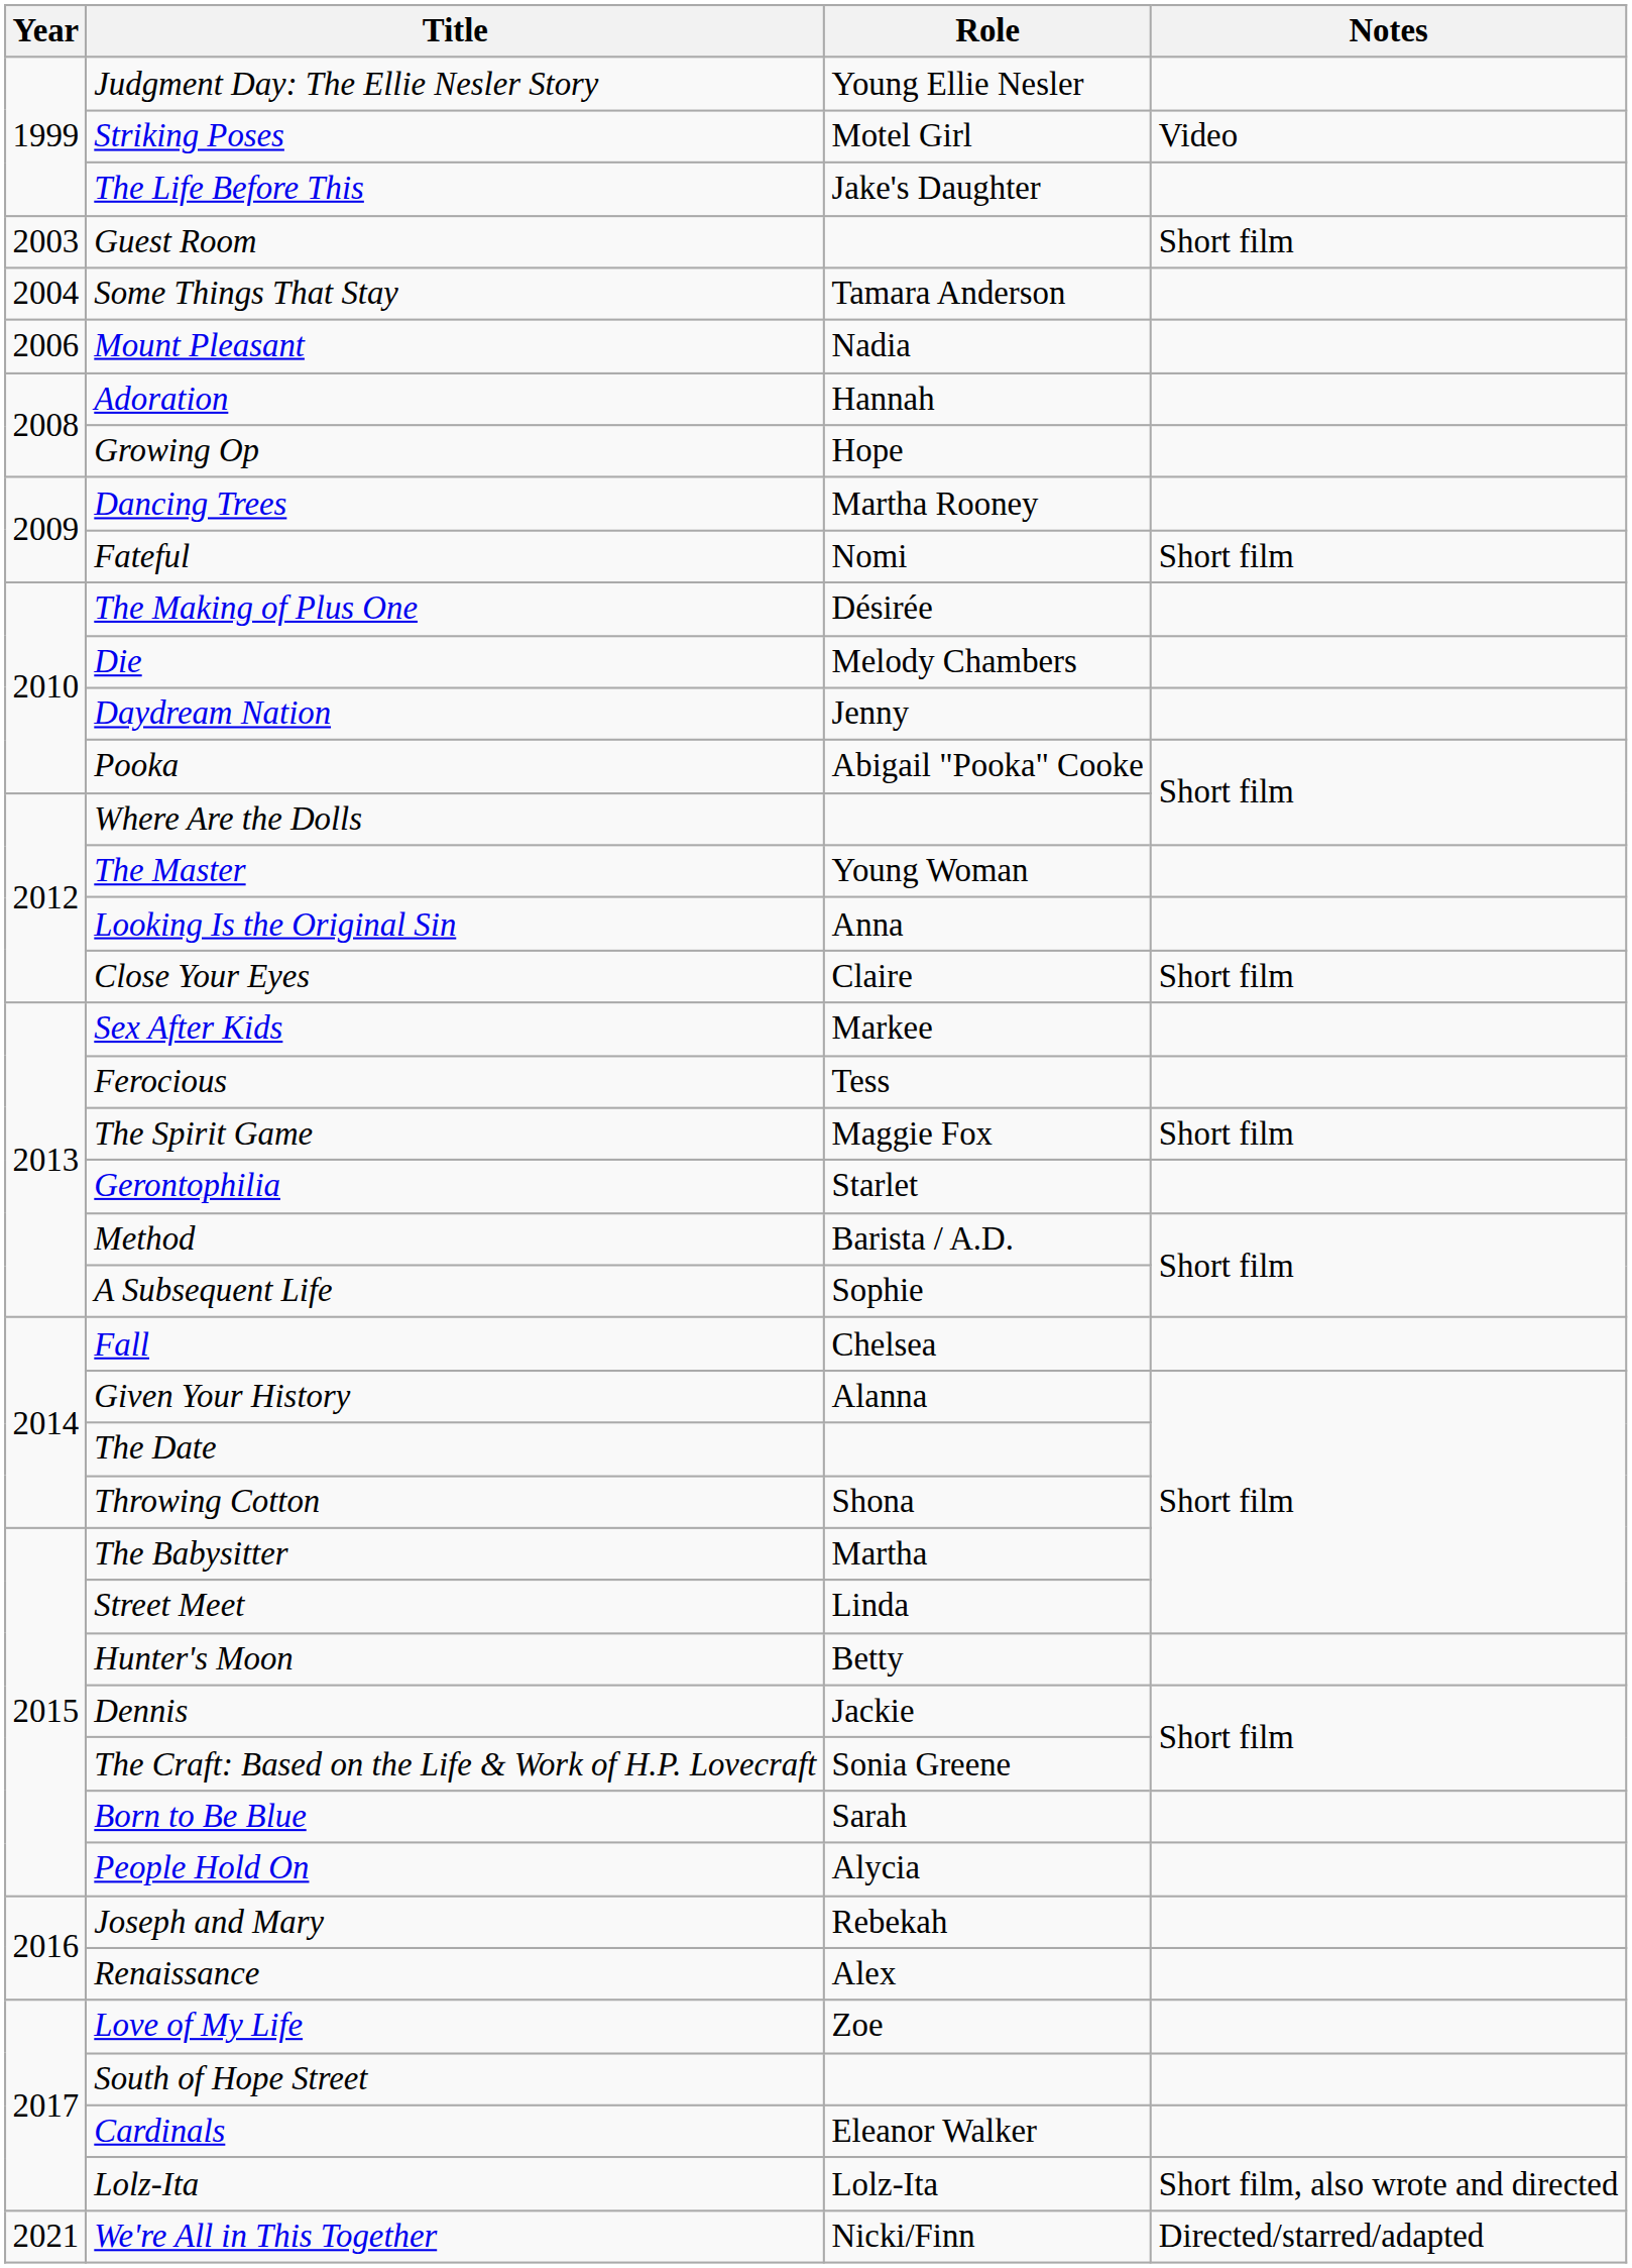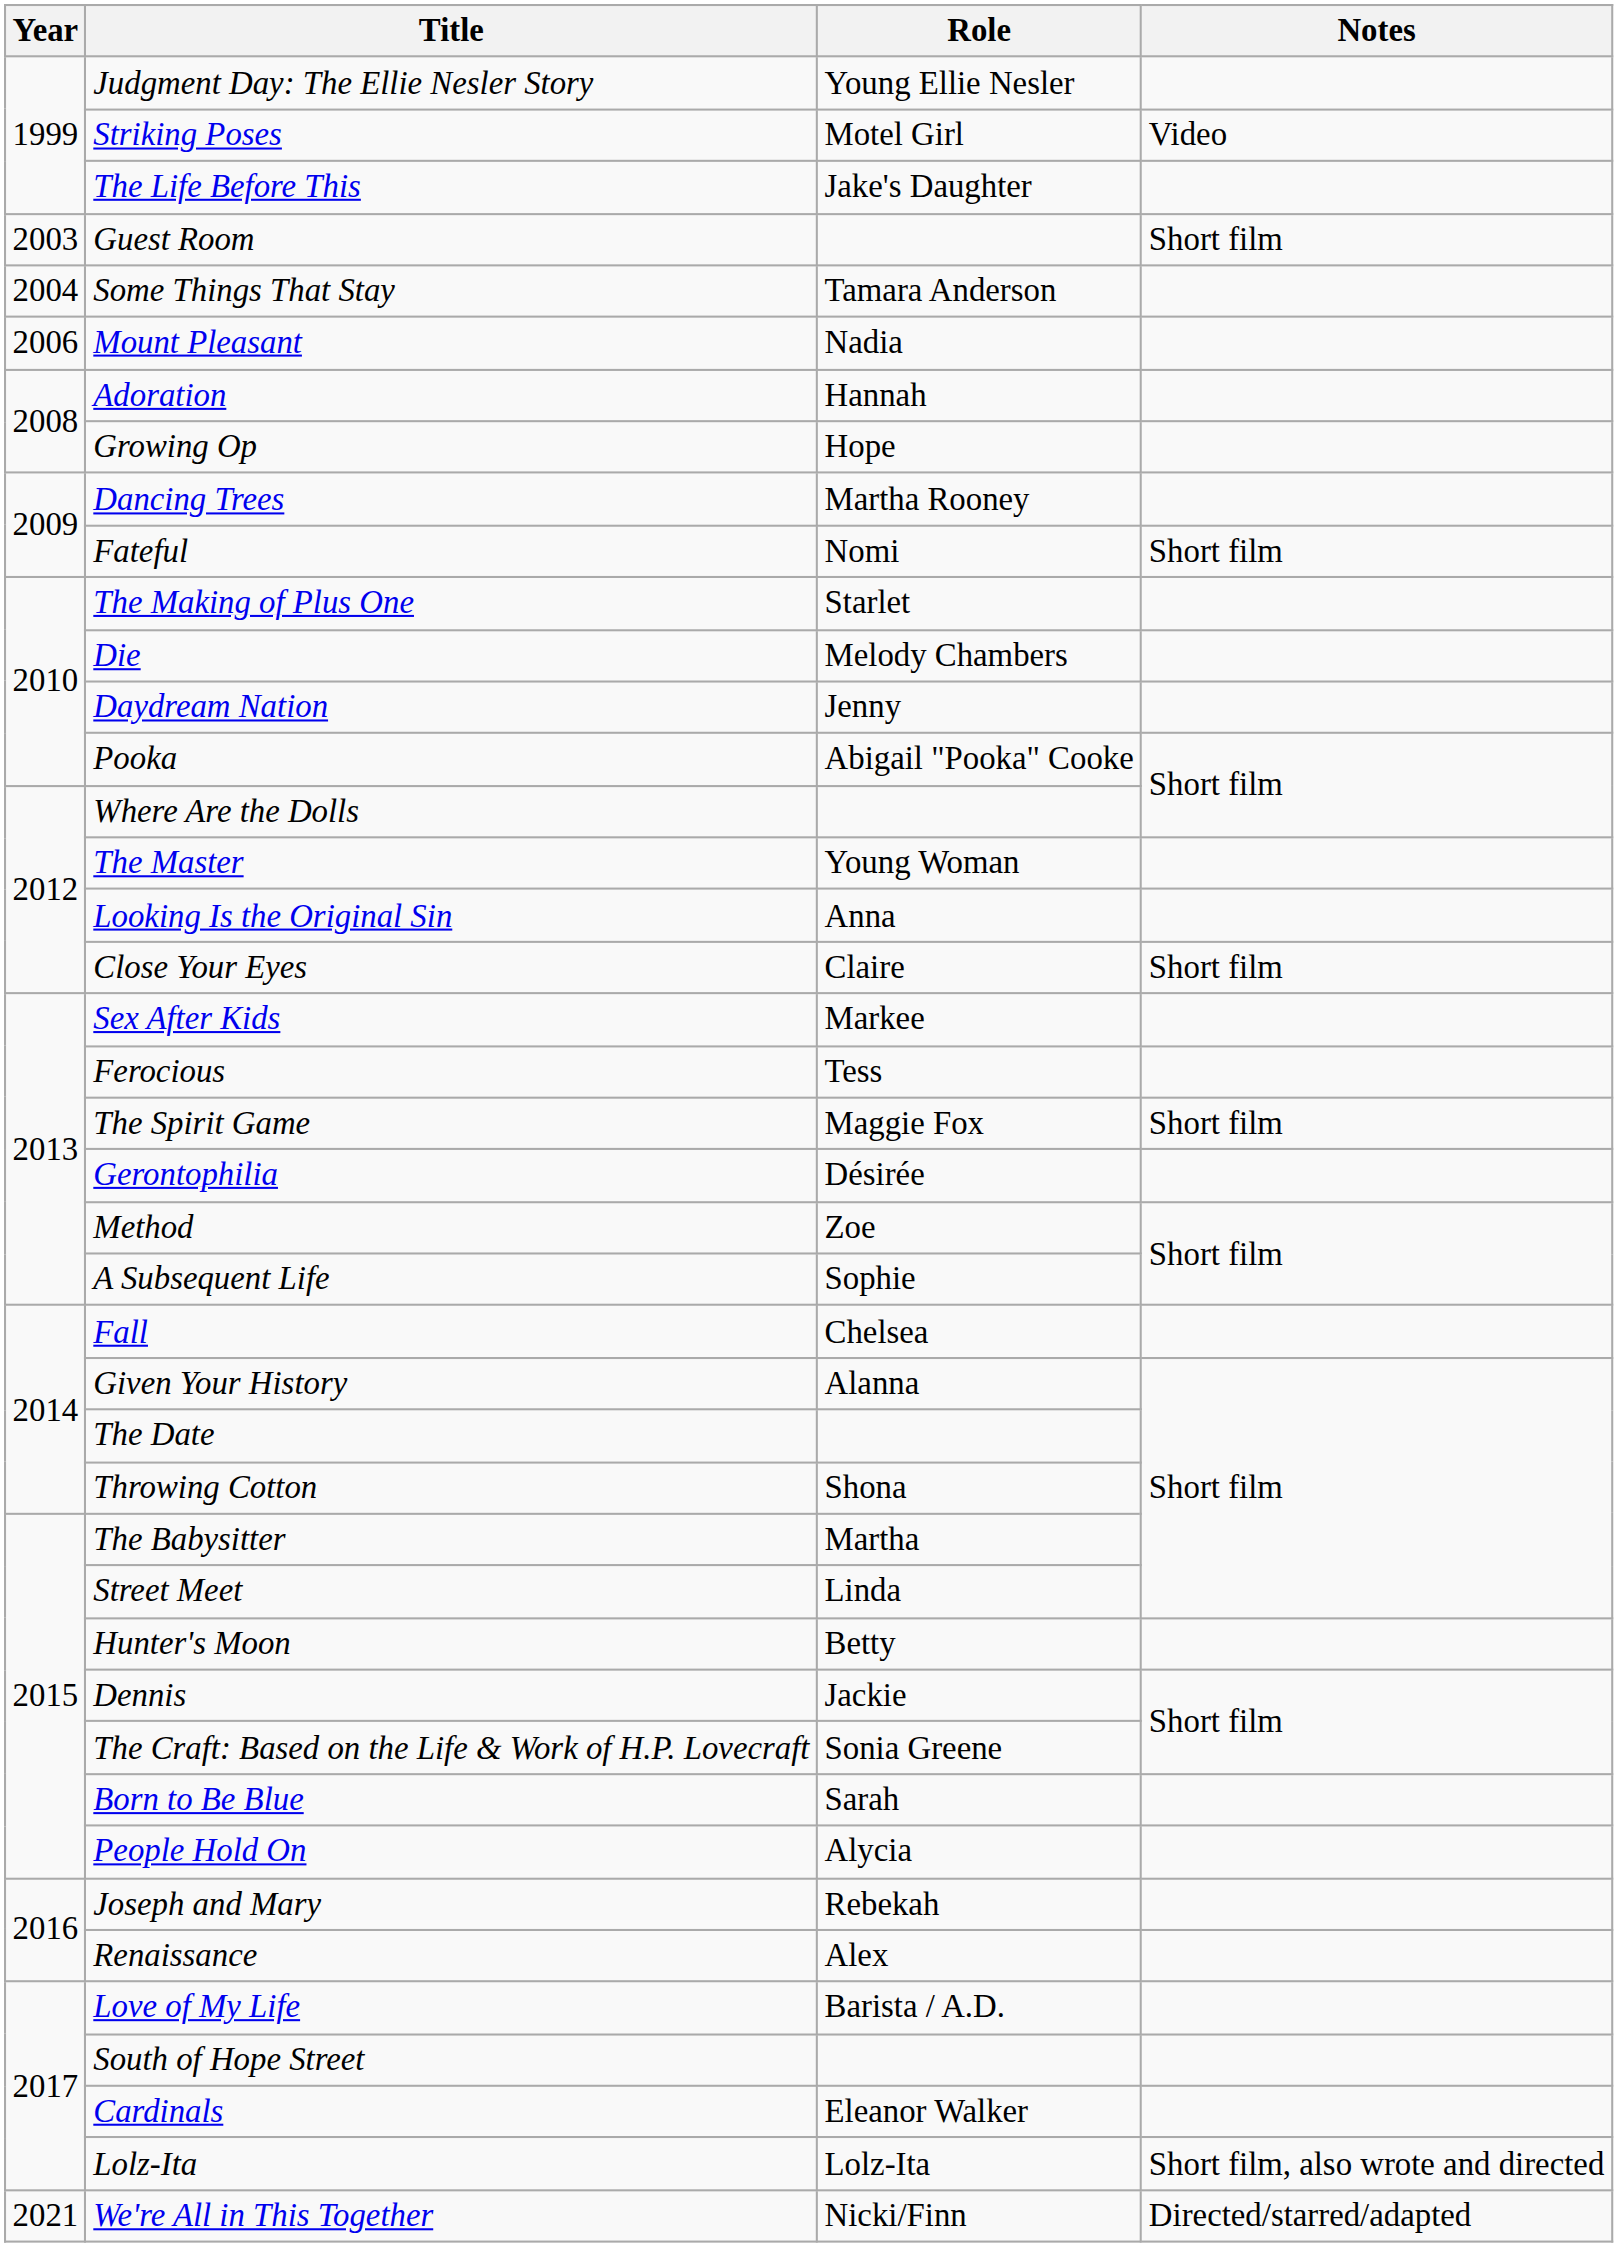 <table class="wikitable sortable">
 <tr>
 <th>Year</th>
 <th>Title</th>
 <th>Role</th>
 <th class="unsortable">Notes</th>
 </tr>
 <tr>
 <td rowspan=3>1999</td>
 <td><em>Judgment Day: The Ellie Nesler Story</em></td>
 <td>Young Ellie Nesler</td>
 <td></td>
 </tr>
 <tr>
 <td><em><a href='#'>Striking Poses</a></em></td>
 <td>Motel Girl</td>
 <td>Video</td>
 </tr>
 <tr>
 <td data-sort-value="Life Before This, The"><em><a href='#'>The Life Before This</a></em></td>
 <td>Jake's Daughter</td>
 <td></td>
 </tr>
 <tr>
 <td>2003</td>
 <td><em>Guest Room</em></td>
 <td></td>
 <td>Short film</td>
 </tr>
 <tr>
 <td>2004</td>
 <td><em>Some Things That Stay</em></td>
 <td>Tamara Anderson</td>
 <td></td>
 </tr>
 <tr>
 <td>2006</td>
 <td><em><a href='#'>Mount Pleasant</a></em></td>
 <td>Nadia</td>
 <td></td>
 </tr>
 <tr>
 <td rowspan=2>2008</td>
 <td><em><a href='#'>Adoration</a></em></td>
 <td>Hannah</td>
 <td></td>
 </tr>
 <tr>
 <td><em>Growing Op</em></td>
 <td>Hope</td>
 <td></td>
 </tr>
 <tr>
 <td rowspan=2>2009</td>
 <td><em><a href='#'>Dancing Trees</a></em></td>
 <td>Martha Rooney</td>
 <td></td>
 </tr>
 <tr>
 <td><em>Fateful</em></td>
 <td>Nomi</td>
 <td>Short film</td>
 </tr>
 <tr>
 <td rowspan=4>2010</td>
 <td data-sort-value="Making of Plus One, The"><em><a href='#'>The Making of Plus One</a></em></td>
-<td>Désirée</td>
+<td>Starlet</td>
 <td></td>
 </tr>
 <tr>
 <td><em><a href='#'>Die</a></em></td>
 <td>Melody Chambers</td>
 <td></td>
 </tr>
 <tr>
 <td><em><a href='#'>Daydream Nation</a></em></td>
 <td>Jenny</td>
 <td></td>
 </tr>
 <tr>
 <td><em>Pooka</em></td>
 <td>Abigail "Pooka" Cooke</td>
 <td rowspan=2>Short film</td>
 </tr>
 <tr>
 <td rowspan=4>2012</td>
 <td><em>Where Are the Dolls</em></td>
 <td></td>
 </tr>
 <tr>
 <td data-sort-value="Master, The"><em><a href='#'>The Master</a></em></td>
 <td>Young Woman</td>
 <td></td>
 </tr>
 <tr>
 <td><em><a href='#'>Looking Is the Original Sin</a></em></td>
 <td>Anna</td>
 <td></td>
 </tr>
 <tr>
 <td><em>Close Your Eyes</em></td>
 <td>Claire</td>
 <td>Short film</td>
 </tr>
 <tr>
 <td rowspan=6>2013</td>
 <td><em><a href='#'>Sex After Kids</a></em></td>
 <td>Markee</td>
 <td></td>
 </tr>
 <tr>
 <td><em>Ferocious</em></td>
 <td>Tess</td>
 <td></td>
 </tr>
 <tr>
 <td data-sort-value="Spirit Game, The"><em>The Spirit Game</em></td>
 <td>Maggie Fox</td>
 <td>Short film</td>
 </tr>
 <tr>
 <td><em><a href='#'>Gerontophilia</a></em></td>
-<td>Starlet</td>
+<td>Désirée</td>
 <td></td>
 </tr>
 <tr>
 <td><em>Method</em></td>
-<td>Barista / A.D.</td>
+<td>Zoe</td>
 <td rowspan=2>Short film</td>
 </tr>
 <tr>
 <td data-sort-value="Subsequent Life, A"><em>A Subsequent Life</em></td>
 <td>Sophie</td>
 </tr>
 <tr>
 <td rowspan=4>2014</td>
 <td><em><a href='#'>Fall</a></em></td>
 <td>Chelsea</td>
 <td></td>
 </tr>
 <tr>
 <td><em>Given Your History</em></td>
 <td>Alanna</td>
 <td rowspan=5>Short film</td>
 </tr>
 <tr>
 <td data-sort-value="Date, The"><em>The Date</em></td>
 <td></td>
 </tr>
 <tr>
 <td><em>Throwing Cotton</em></td>
 <td>Shona</td>
 </tr>
 <tr>
 <td rowspan=7>2015</td>
 <td data-sort-value="Babysitter, The"><em>The Babysitter</em></td>
 <td>Martha</td>
 </tr>
 <tr>
 <td><em>Street Meet</em></td>
 <td>Linda</td>
 </tr>
 <tr>
 <td><em>Hunter's Moon</em></td>
 <td>Betty</td>
 <td></td>
 </tr>
 <tr>
 <td><em>Dennis</em></td>
 <td>Jackie</td>
 <td rowspan=2>Short film</td>
 </tr>
 <tr>
 <td data-sort-value="Craft: Based on the Life & Work of H.P. Lovecraft, The"><em>The Craft: Based on the Life & Work of H.P. Lovecraft</em></td>
 <td>Sonia Greene</td>
 </tr>
 <tr>
 <td><em><a href='#'>Born to Be Blue</a></em></td>
 <td>Sarah</td>
 <td></td>
 </tr>
 <tr>
 <td><em><a href='#'>People Hold On</a></em></td>
 <td>Alycia</td>
 <td></td>
 </tr>
 <tr>
 <td rowspan=2>2016</td>
 <td><em>Joseph and Mary</em></td>
 <td>Rebekah</td>
 <td></td>
 </tr>
 <tr>
 <td><em>Renaissance</em></td>
 <td>Alex</td>
 <td></td>
 </tr>
 <tr>
 <td rowspan=4>2017</td>
 <td><em><a href='#'>Love of My Life</a></em></td>
-<td>Zoe</td>
+<td>Barista / A.D.</td>
 <td></td>
 </tr>
 <tr>
 <td><em>South of Hope Street</em></td>
 <td></td>
 <td></td>
 </tr>
 <tr>
 <td><em><a href='#'>Cardinals</a></em></td>
 <td>Eleanor Walker</td>
 <td></td>
 </tr>
 <tr>
 <td><em>Lolz-Ita</em></td>
 <td>Lolz-Ita</td>
 <td>Short film, also wrote and directed</td>
 </tr>
 <tr>
 <td>2021</td>
 <td><em><a href='#'>We're All in This Together</a></em></td>
 <td>Nicki/Finn</td>
 <td>Directed/starred/adapted</td>
 </tr>
 </table>
